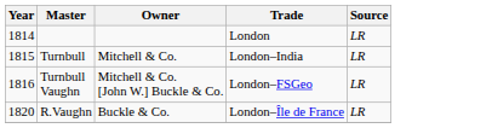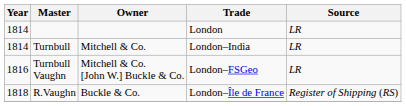 <table class=" wikitable">
 <tr>
 <th>Year</th>
 <th>Master</th>
 <th>Owner</th>
 <th>Trade</th>
 <th>Source</th>
 </tr>
 <tr>
 <td>1814</td>
 <td></td>
 <td></td>
 <td>London</td>
 <td><em>LR</em></td>
 </tr>
 <tr>
-<td>1815</td>
+<td>1814</td>
 <td>Turnbull</td>
 <td>Mitchell & Co.</td>
 <td>London–India</td>
 <td><em>LR</em></td>
 </tr>
 <tr>
 <td>1816</td>
 <td>Turnbull<br>Vaughn</td>
 <td>Mitchell & Co.<br>[John W.] Buckle & Co.</td>
 <td>London–<a href='#'>FSGeo</a></td>
 <td><em>LR</em></td>
 </tr>
 <tr>
-<td>1820</td>
+<td>1818</td>
 <td>R.Vaughn</td>
 <td>Buckle & Co.</td>
 <td>London–<a href='#'>Île de France</a></td>
-<td><em>LR</em></td>
+<td><em>Register of Shipping</em> (<em>RS</em>)</td>
 </tr>
 <tr>
 </tr>
 </table>
